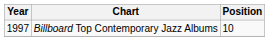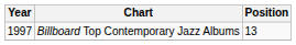 <table class="wikitable">
 <tr>
 <th>Year</th>
 <th>Chart</th>
 <th>Position</th>
 </tr>
 <tr>
 <td>1997</td>
 <td><em>Billboard</em> Top Contemporary Jazz Albums</td>
-<td>10</td>
+<td>13</td>
 </tr>
 <tr>
 </tr>
 </table>
